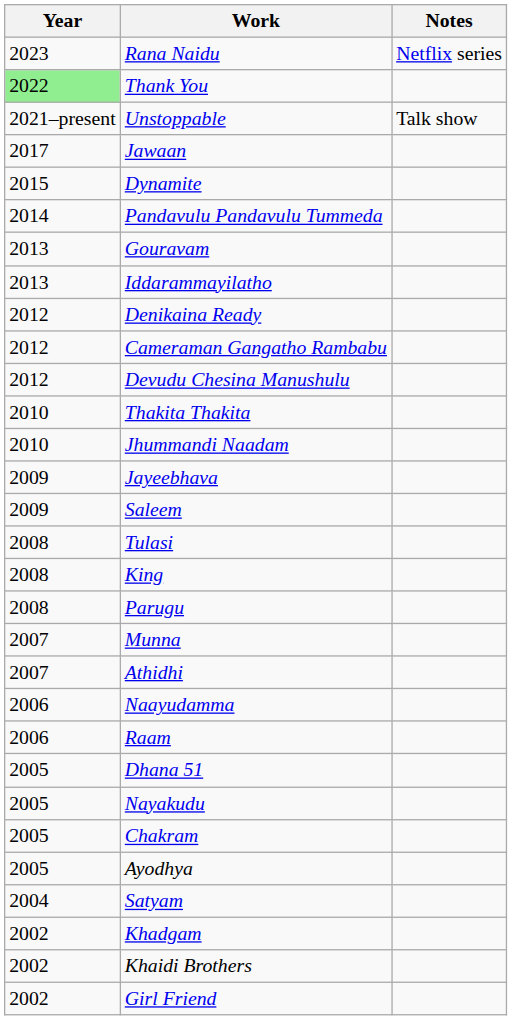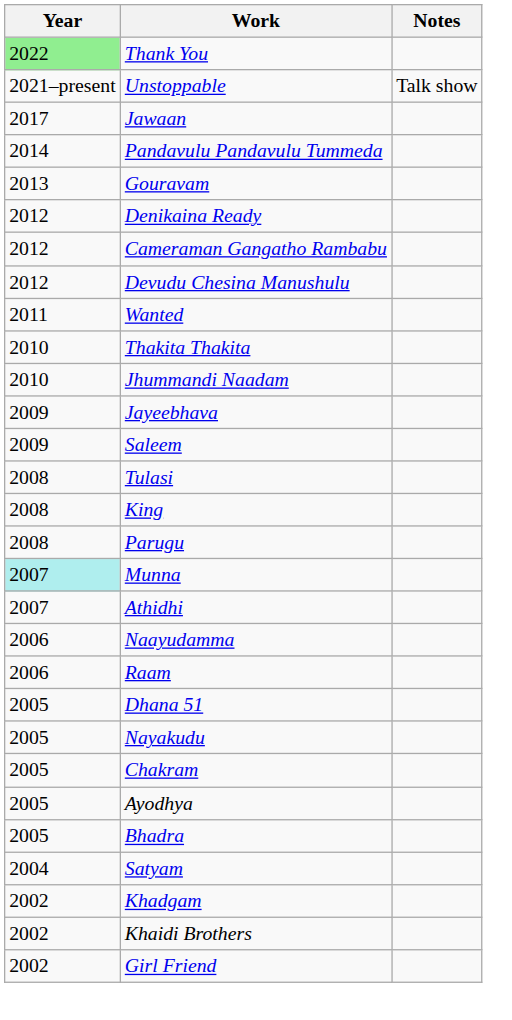 <table class="wikitable" style="font-size: 95%;">
 <tr>
 <th>Year</th>
 <th>Work</th>
 <th>Notes</th>
-</tr>
-<tr>
-<td>2023</td>
-<td><em><a href='#'>Rana Naidu</a></em></td>
-<td><a href='#'>Netflix</a> series</td>
 </tr>
 <tr>
 <td style="background: lightgreen;">2022</td>
 <td><a href='#'><em>Thank You</em></a></td>
 <td></td>
 </tr>
 <tr>
 <td>2021–present</td>
 <td><em><a href='#'>Unstoppable</a></em></td>
 <td>Talk show</td>
 </tr>
 <tr>
 <td>2017</td>
 <td><em><a href='#'>Jawaan</a> </em></td>
 <td></td>
 </tr>
 <tr>
-<td>2015</td>
-<td><em><a href='#'>Dynamite</a></em></td>
-<td></td>
-</tr>
-<tr>
 <td>2014</td>
 <td><em><a href='#'>Pandavulu Pandavulu Tummeda</a></em></td>
 <td></td>
 </tr>
 <tr>
 <td>2013</td>
 <td><a href='#'><em>Gouravam</em></a></td>
-<td></td>
-</tr>
-<tr>
-<td>2013</td>
-<td><em><a href='#'>Iddarammayilatho</a></em></td>
 <td></td>
 </tr>
 <tr>
 <td>2012</td>
 <td><em><a href='#'>Denikaina Ready</a></em></td>
 <td></td>
 </tr>
 <tr>
 <td>2012</td>
 <td><em><a href='#'>Cameraman Gangatho Rambabu</a></em></td>
 <td></td>
 </tr>
 <tr>
 <td>2012</td>
 <td><a href='#'><em>Devudu Chesina Manushulu</em></a></td>
+<td></td>
+</tr>
+<tr>
+<td>2011</td>
+<td><a href='#'><em>Wanted</em></a></td>
 <td></td>
 </tr>
 <tr>
 <td>2010</td>
 <td><em><a href='#'>Thakita Thakita</a></em></td>
 <td></td>
 </tr>
 <tr>
 <td>2010</td>
 <td><em><a href='#'>Jhummandi Naadam</a></em></td>
 <td></td>
 </tr>
 <tr>
 <td>2009</td>
 <td><em><a href='#'>Jayeebhava</a></em></td>
 <td></td>
 </tr>
 <tr>
 <td>2009</td>
 <td><em><a href='#'>Saleem</a></em></td>
 <td></td>
 </tr>
 <tr>
 <td>2008</td>
 <td><a href='#'><em>Tulasi</em></a></td>
 <td></td>
 </tr>
 <tr>
 <td>2008</td>
 <td><em><a href='#'>King</a></em></td>
 <td></td>
 </tr>
 <tr>
 <td>2008</td>
 <td><em><a href='#'>Parugu</a> </em></td>
 <td></td>
 </tr>
 <tr>
-<td>2007</td>
+<td style="background: paleturquoise;">2007</td>
 <td><a href='#'><em>Munna</em></a></td>
 <td></td>
 </tr>
 <tr>
 <td>2007</td>
 <td><a href='#'><em>Athidhi</em></a></td>
 <td></td>
 </tr>
 <tr>
 <td>2006</td>
 <td><em><a href='#'>Naayudamma</a></em></td>
 <td></td>
 </tr>
 <tr>
 <td>2006</td>
 <td><a href='#'><em>Raam</em></a></td>
 <td></td>
 </tr>
 <tr>
 <td>2005</td>
 <td><em><a href='#'>Dhana 51</a></em></td>
 <td></td>
 </tr>
 <tr>
 <td>2005</td>
 <td><em><a href='#'>Nayakudu</a></em></td>
 <td></td>
 </tr>
 <tr>
 <td>2005</td>
 <td><a href='#'><em>Chakram</em></a></td>
 <td></td>
 </tr>
 <tr>
 <td>2005</td>
 <td><em>Ayodhya</em></td>
 <td></td>
 </tr>
 <tr>
+<td>2005</td>
+<td><a href='#'><em>Bhadra</em></a></td>
+<td></td>
+</tr>
+<tr>
 <td>2004</td>
 <td><a href='#'><em>Satyam</em></a></td>
 <td></td>
 </tr>
 <tr>
 <td>2002</td>
 <td><em><a href='#'>Khadgam</a> </em></td>
 <td></td>
 </tr>
 <tr>
 <td>2002</td>
 <td><em>Khaidi Brothers</em></td>
 <td></td>
 </tr>
 <tr>
 <td>2002</td>
 <td><em><a href='#'>Girl Friend</a></em></td>
 <td></td>
 </tr>
 </table>
